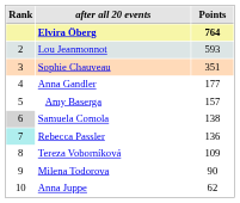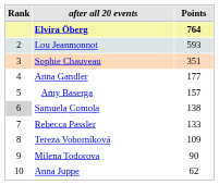 <table cellspacing="1" cellpadding="3" style="border:1px solid #AAAAAA;font-size:86%">
 <tr style="background-color: #E4E4E4;">
 <th style="border-bottom:1px solid #AAAAAA; width: 10px;">Rank</th>
 <th style="border-bottom:1px solid #AAAAAA; width: 200px;"><em>after all 20 events</em></th>
 <th style="border-bottom:1px solid #AAAAAA; width: 50px;">Points</th>
 </tr>
 <tr style="background:#f7f6a8;">
 <td style="text-align:center"></td>
 <td> <strong><a href='#'>Elvira Öberg</a></strong></td>
 <td style="text-align:center"><strong>764</strong></td>
 </tr>
 <tr style="background:#dce5e5;">
 <td align=center>2</td>
 <td> <a href='#'>Lou Jeanmonnot</a></td>
 <td align=center>593</td>
 </tr>
 <tr style="background:#ffdab9;">
 <td align=center>3</td>
 <td> <a href='#'>Sophie Chauveau</a></td>
 <td align=center>351</td>
 </tr>
 <tr>
 <td align=center>4</td>
 <td> <a href='#'>Anna Gandler</a></td>
 <td align=center>177</td>
 </tr>
 <tr>
 <td align=center>5</td>
 <td>   <a href='#'>Amy Baserga</a></td>
 <td align=center>157</td>
 </tr>
 <tr>
 <td align=center style="background: lightgrey;">6</td>
 <td> <a href='#'>Samuela Comola</a></td>
 <td align=center>138</td>
 </tr>
 <tr>
-<td align=center style="background: paleturquoise;">7</td>
+<td align=center>7</td>
 <td> <a href='#'>Rebecca Passler</a></td>
-<td align=center>136</td>
+<td align=center>133</td>
 </tr>
 <tr>
 <td align=center>8</td>
 <td> <a href='#'>Tereza Voborníková</a></td>
 <td align=center>109</td>
 </tr>
 <tr>
 <td align=center>9</td>
 <td> <a href='#'>Milena Todorova</a></td>
 <td align=center>90</td>
 </tr>
 <tr>
 <td align=center>10</td>
 <td> <a href='#'>Anna Juppe</a></td>
 <td align=center>62</td>
 </tr>
 </table>
